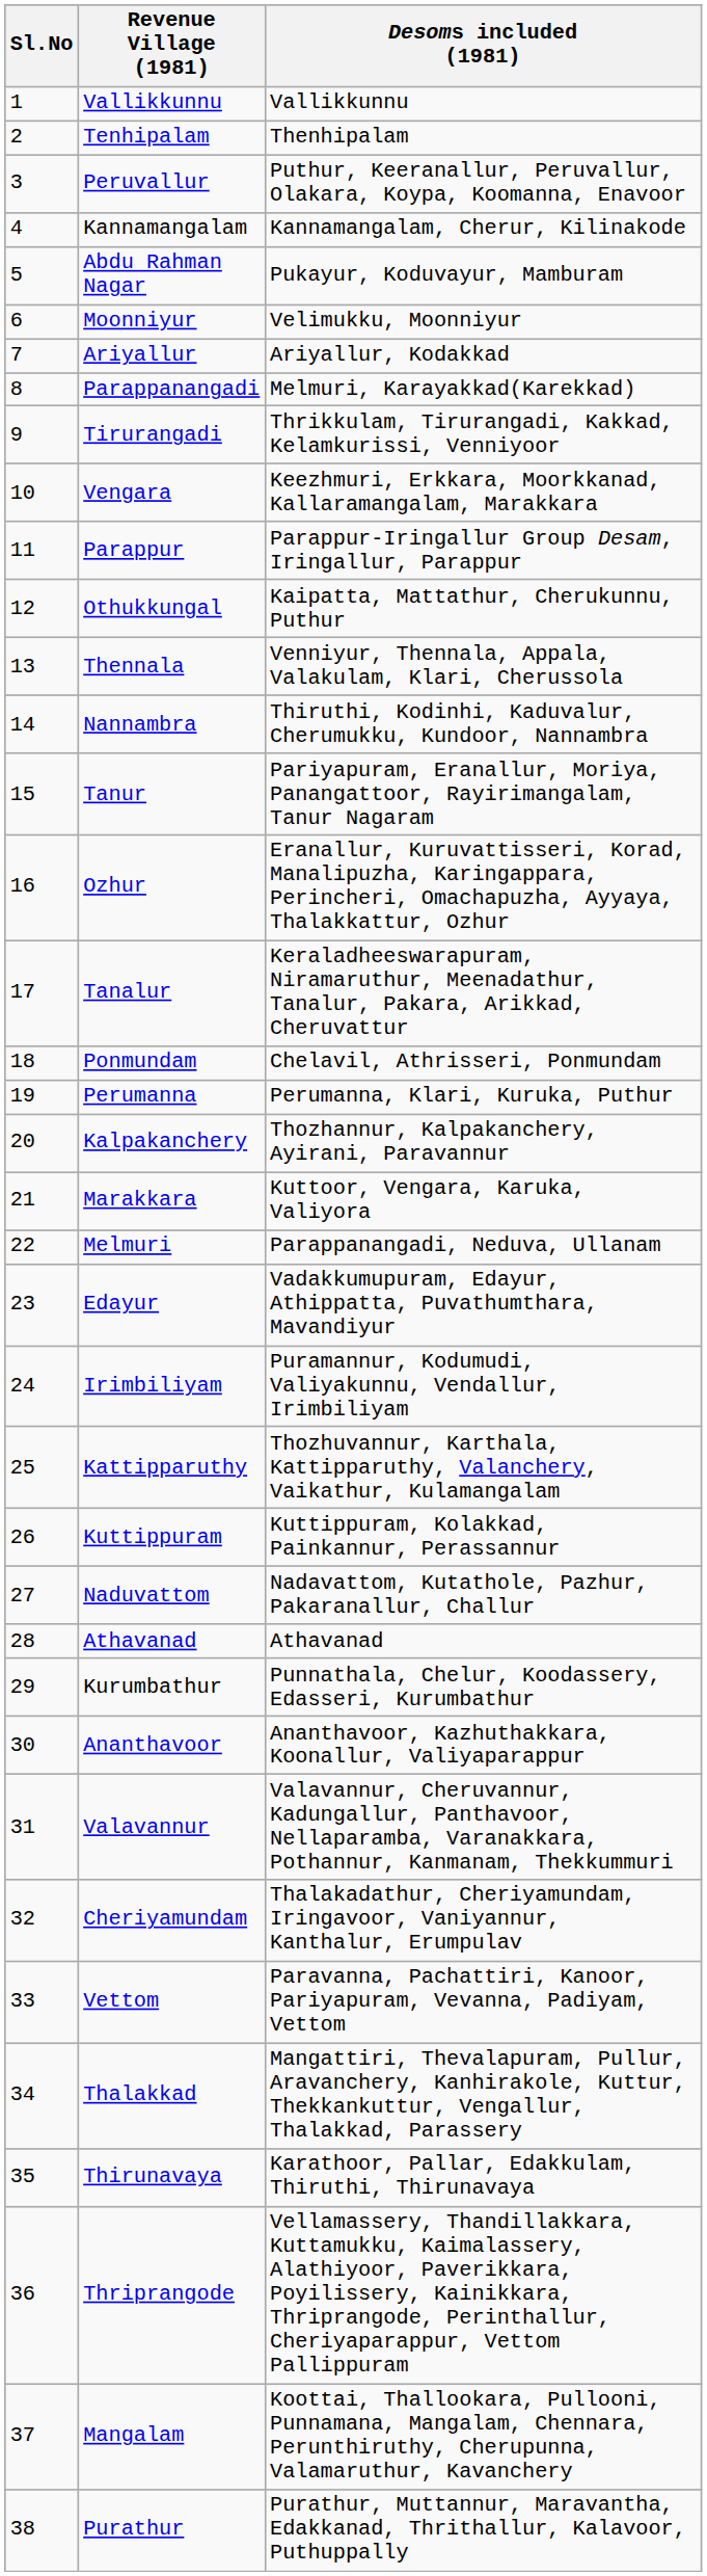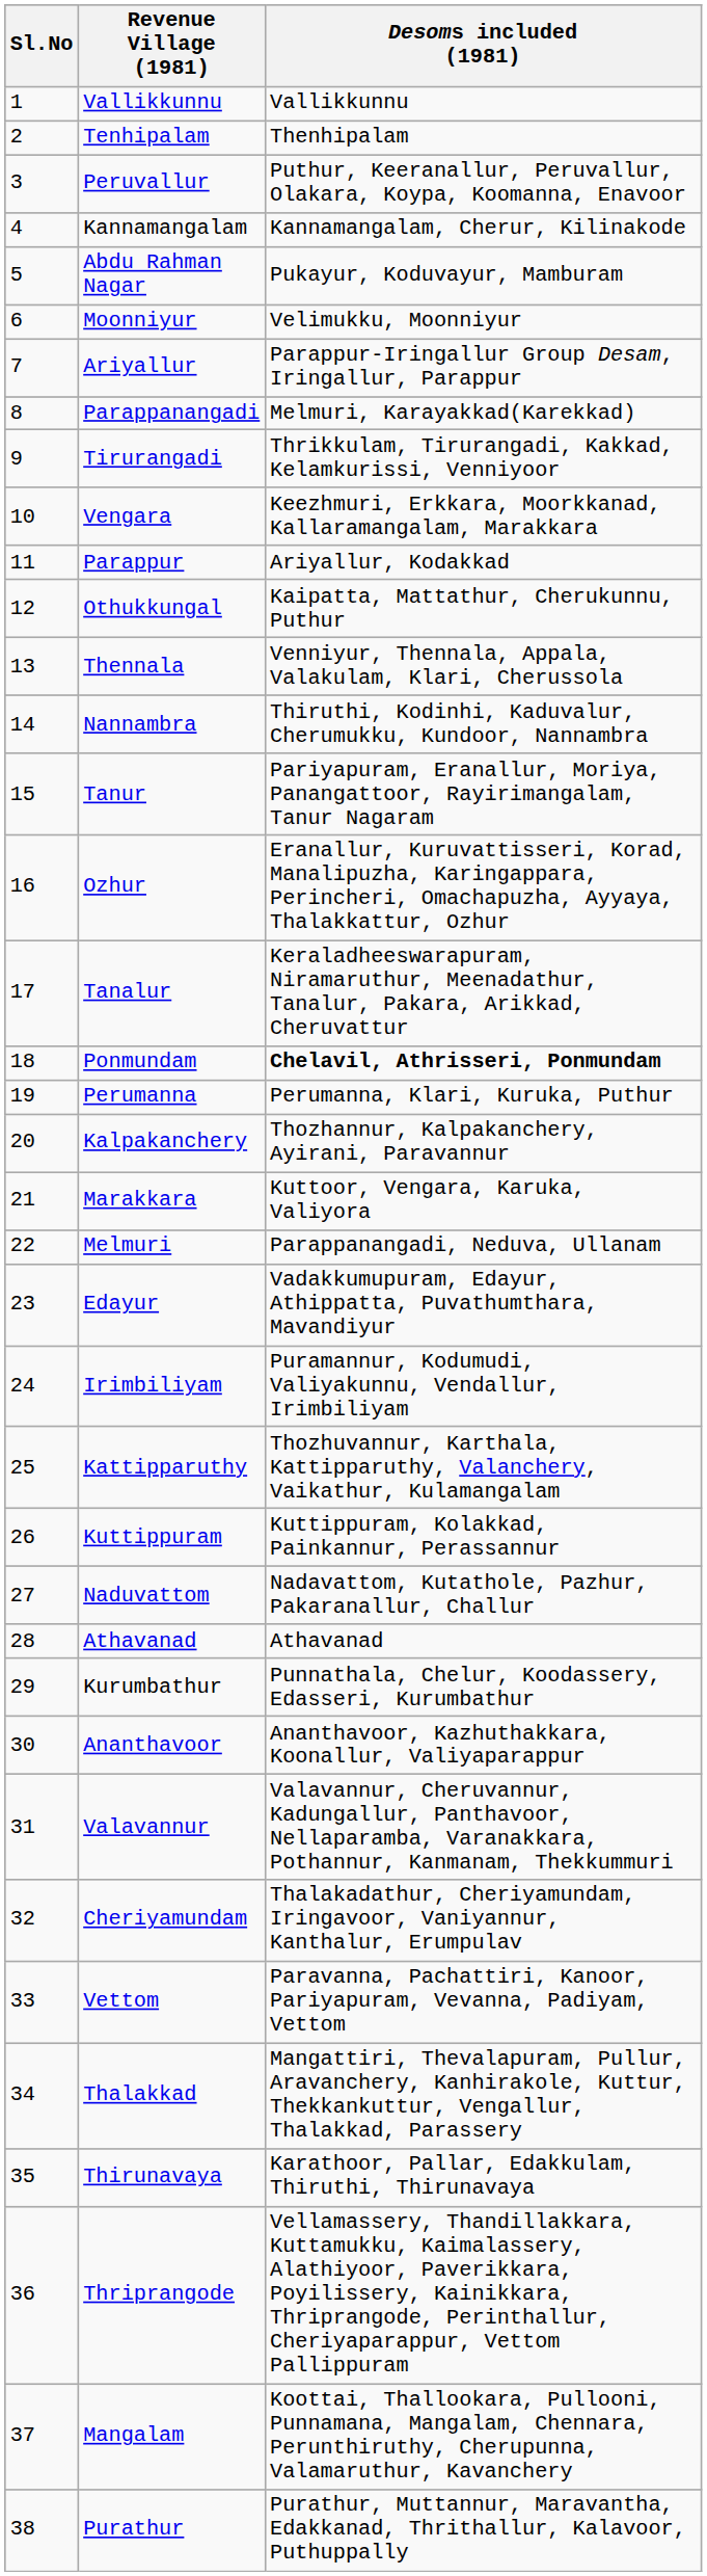 <table class="wikitable sortable" style="font-size:95%;">
 <tr>
 <th width="20px">Sl.No</th>
 <th width="75px">Revenue Village<br>(1981)</th>
 <th width="250px"><em>Desom</em>s included<br>(1981)</th>
 </tr>
 <tr>
 <td>1</td>
 <td><a href='#'>Vallikkunnu</a></td>
 <td>Vallikkunnu</td>
 </tr>
 <tr>
 <td>2</td>
 <td><a href='#'>Tenhipalam</a></td>
 <td>Thenhipalam</td>
 </tr>
 <tr>
 <td>3</td>
 <td><a href='#'>Peruvallur</a></td>
 <td>Puthur, Keeranallur, Peruvallur, Olakara, Koypa, Koomanna, Enavoor</td>
 </tr>
 <tr>
 <td>4</td>
 <td>Kannamangalam</td>
 <td>Kannamangalam, Cherur, Kilinakode</td>
 </tr>
 <tr>
 <td>5</td>
 <td><a href='#'>Abdu Rahman Nagar</a></td>
 <td>Pukayur, Koduvayur, Mamburam</td>
 </tr>
 <tr>
 <td>6</td>
 <td><a href='#'>Moonniyur</a></td>
 <td>Velimukku, Moonniyur</td>
 </tr>
 <tr>
 <td>7</td>
 <td><a href='#'>Ariyallur</a></td>
-<td>Ariyallur, Kodakkad</td>
+<td>Parappur-Iringallur Group <em>Desam</em>, Iringallur, Parappur</td>
 </tr>
 <tr>
 <td>8</td>
 <td><a href='#'>Parappanangadi</a></td>
 <td>Melmuri, Karayakkad(Karekkad)</td>
 </tr>
 <tr>
 <td>9</td>
 <td><a href='#'>Tirurangadi</a></td>
 <td>Thrikkulam, Tirurangadi, Kakkad, Kelamkurissi, Venniyoor</td>
 </tr>
 <tr>
 <td>10</td>
 <td><a href='#'>Vengara</a></td>
 <td>Keezhmuri, Erkkara, Moorkkanad, Kallaramangalam, Marakkara</td>
 </tr>
 <tr>
 <td>11</td>
 <td><a href='#'>Parappur</a></td>
-<td>Parappur-Iringallur Group <em>Desam</em>, Iringallur, Parappur</td>
+<td>Ariyallur, Kodakkad</td>
 </tr>
 <tr>
 <td>12</td>
 <td><a href='#'>Othukkungal</a></td>
 <td>Kaipatta, Mattathur, Cherukunnu, Puthur</td>
 </tr>
 <tr>
 <td>13</td>
 <td><a href='#'>Thennala</a></td>
 <td>Venniyur, Thennala, Appala, Valakulam, Klari, Cherussola</td>
 </tr>
 <tr>
 <td>14</td>
 <td><a href='#'>Nannambra</a></td>
 <td>Thiruthi, Kodinhi, Kaduvalur, Cherumukku, Kundoor, Nannambra</td>
 </tr>
 <tr>
 <td>15</td>
 <td><a href='#'>Tanur</a></td>
 <td>Pariyapuram, Eranallur, Moriya, Panangattoor, Rayirimangalam, Tanur Nagaram</td>
 </tr>
 <tr>
 <td>16</td>
 <td><a href='#'>Ozhur</a></td>
 <td>Eranallur, Kuruvattisseri, Korad, Manalipuzha, Karingappara, Perincheri, Omachapuzha, Ayyaya, Thalakkattur, Ozhur</td>
 </tr>
 <tr>
 <td>17</td>
 <td><a href='#'>Tanalur</a></td>
 <td>Keraladheeswarapuram, Niramaruthur, Meenadathur, Tanalur, Pakara, Arikkad, Cheruvattur</td>
 </tr>
 <tr>
 <td>18</td>
 <td><a href='#'>Ponmundam</a></td>
-<td>Chelavil, Athrisseri, Ponmundam</td>
+<td><strong>Chelavil, Athrisseri, Ponmundam</strong></td>
 </tr>
 <tr>
 <td>19</td>
 <td><a href='#'>Perumanna</a></td>
 <td>Perumanna, Klari, Kuruka, Puthur</td>
 </tr>
 <tr>
 <td>20</td>
 <td><a href='#'>Kalpakanchery</a></td>
 <td>Thozhannur, Kalpakanchery, Ayirani, Paravannur</td>
 </tr>
 <tr>
 <td>21</td>
 <td><a href='#'>Marakkara</a></td>
 <td>Kuttoor, Vengara, Karuka, Valiyora</td>
 </tr>
 <tr>
 <td>22</td>
 <td><a href='#'>Melmuri</a></td>
 <td>Parappanangadi, Neduva, Ullanam</td>
 </tr>
 <tr>
 <td>23</td>
 <td><a href='#'>Edayur</a></td>
 <td>Vadakkumupuram, Edayur, Athippatta, Puvathumthara, Mavandiyur</td>
 </tr>
 <tr>
 <td>24</td>
 <td><a href='#'>Irimbiliyam</a></td>
 <td>Puramannur, Kodumudi, Valiyakunnu, Vendallur, Irimbiliyam</td>
 </tr>
 <tr>
 <td>25</td>
 <td><a href='#'>Kattipparuthy</a></td>
 <td>Thozhuvannur, Karthala, Kattipparuthy, <a href='#'>Valanchery</a>, Vaikathur, Kulamangalam</td>
 </tr>
 <tr>
 <td>26</td>
 <td><a href='#'>Kuttippuram</a></td>
 <td>Kuttippuram, Kolakkad, Painkannur, Perassannur</td>
 </tr>
 <tr>
 <td>27</td>
 <td><a href='#'>Naduvattom</a></td>
 <td>Nadavattom, Kutathole, Pazhur, Pakaranallur, Challur</td>
 </tr>
 <tr>
 <td>28</td>
 <td><a href='#'>Athavanad</a></td>
 <td>Athavanad</td>
 </tr>
 <tr>
 <td>29</td>
 <td>Kurumbathur</td>
 <td>Punnathala, Chelur, Koodassery, Edasseri, Kurumbathur</td>
 </tr>
 <tr>
 <td>30</td>
 <td><a href='#'>Ananthavoor</a></td>
 <td>Ananthavoor, Kazhuthakkara, Koonallur, Valiyaparappur</td>
 </tr>
 <tr>
 <td>31</td>
 <td><a href='#'>Valavannur</a></td>
 <td>Valavannur, Cheruvannur, Kadungallur, Panthavoor, Nellaparamba, Varanakkara, Pothannur, Kanmanam, Thekkummuri</td>
 </tr>
 <tr>
 <td>32</td>
 <td><a href='#'>Cheriyamundam</a></td>
 <td>Thalakadathur, Cheriyamundam, Iringavoor, Vaniyannur, Kanthalur, Erumpulav</td>
 </tr>
 <tr>
 <td>33</td>
 <td><a href='#'>Vettom</a></td>
 <td>Paravanna, Pachattiri, Kanoor, Pariyapuram, Vevanna, Padiyam, Vettom</td>
 </tr>
 <tr>
 <td>34</td>
 <td><a href='#'>Thalakkad</a></td>
 <td>Mangattiri, Thevalapuram, Pullur, Aravanchery, Kanhirakole, Kuttur, Thekkankuttur, Vengallur, Thalakkad, Parassery</td>
 </tr>
 <tr>
 <td>35</td>
 <td><a href='#'>Thirunavaya</a></td>
 <td>Karathoor, Pallar, Edakkulam, Thiruthi, Thirunavaya</td>
 </tr>
 <tr>
 <td>36</td>
 <td><a href='#'>Thriprangode</a></td>
 <td>Vellamassery, Thandillakkara, Kuttamukku, Kaimalassery, Alathiyoor, Paverikkara, Poyilissery, Kainikkara, Thriprangode, Perinthallur, Cheriyaparappur, Vettom Pallippuram</td>
 </tr>
 <tr>
 <td>37</td>
 <td><a href='#'>Mangalam</a></td>
 <td>Koottai, Thallookara, Pullooni, Punnamana, Mangalam, Chennara, Perunthiruthy, Cherupunna, Valamaruthur, Kavanchery</td>
 </tr>
 <tr>
 <td>38</td>
 <td><a href='#'>Purathur</a></td>
 <td>Purathur, Muttannur, Maravantha, Edakkanad, Thrithallur, Kalavoor, Puthuppally</td>
 </tr>
 </table>
